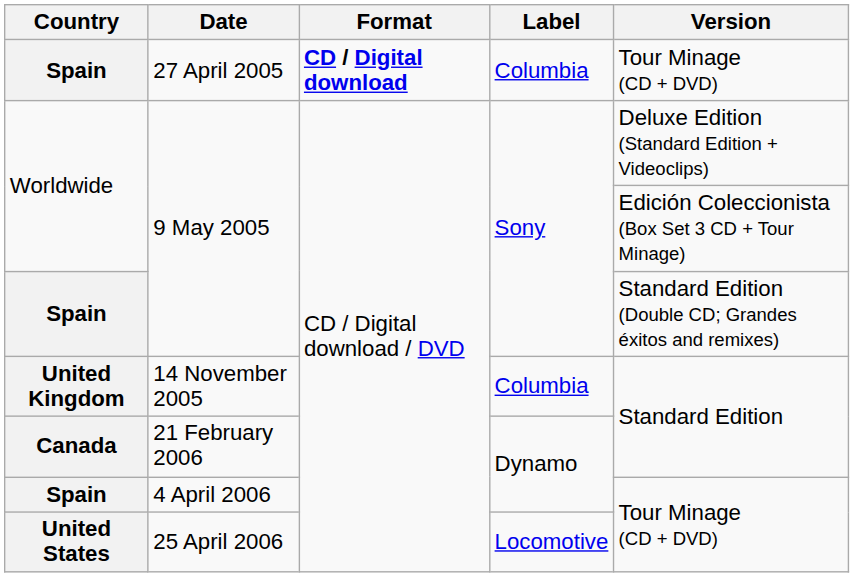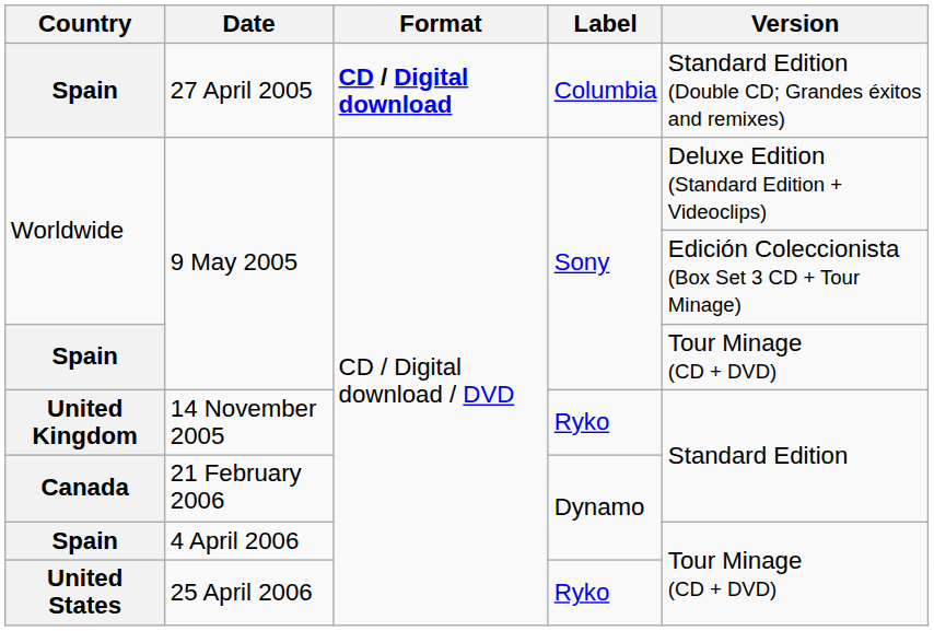 <table class="wikitable plainrowheaders">
 <tr>
 <th>Country</th>
 <th>Date</th>
 <th>Format</th>
 <th>Label</th>
 <th>Version</th>
 </tr>
 <tr>
 <th scope="row">Spain</th>
 <td>27 April 2005</td>
 <td rowspan="1"><strong><a href='#'>CD</a> / <a href='#'>Digital download</a></strong></td>
 <td><a href='#'>Columbia</a></td>
-<td rowspan="1">Tour Minage <br><small>(CD + DVD)</small></td>
+<td>Standard Edition <br><small>(Double CD; Grandes éxitos and remixes)</small></td>
 </tr>
 <tr>
 <td rowspan="2">Worldwide</td>
 <td rowspan="3">9 May 2005</td>
 <td rowspan="8">CD / Digital download / <a href='#'>DVD</a></td>
 <td rowspan="3"><a href='#'>Sony</a></td>
 <td>Deluxe Edition  <br><small>(Standard Edition + Videoclips)</small></td>
 </tr>
 <tr>
 <td>Edición Coleccionista<br><small>(Box Set 3 CD + Tour Minage)</small></td>
 </tr>
 <tr>
 <th scope="row">Spain</th>
-<td>Standard Edition <br><small>(Double CD; Grandes éxitos and remixes)</small></td>
+<td rowspan="1">Tour Minage <br><small>(CD + DVD)</small></td>
 </tr>
 <tr>
 <th scope="row">United Kingdom</th>
 <td>14 November 2005</td>
-<td><a href='#'>Columbia</a></td>
+<td rowspan="1"><a href='#'>Ryko</a></td>
 <td rowspan="2">Standard Edition</td>
 </tr>
 <tr>
 <th scope="row">Canada</th>
 <td>21 February 2006</td>
 <td rowspan="2">Dynamo</td>
 </tr>
 <tr>
 <th scope="row">Spain</th>
 <td>4 April 2006</td>
 <td rowspan="2">Tour Minage <br><small>(CD + DVD)</small></td>
 </tr>
 <tr>
 <th scope="row">United States</th>
 <td>25 April 2006</td>
-<td><a href='#'>Locomotive</a></td>
+<td rowspan="1"><a href='#'>Ryko</a></td>
 </tr>
 </table>
